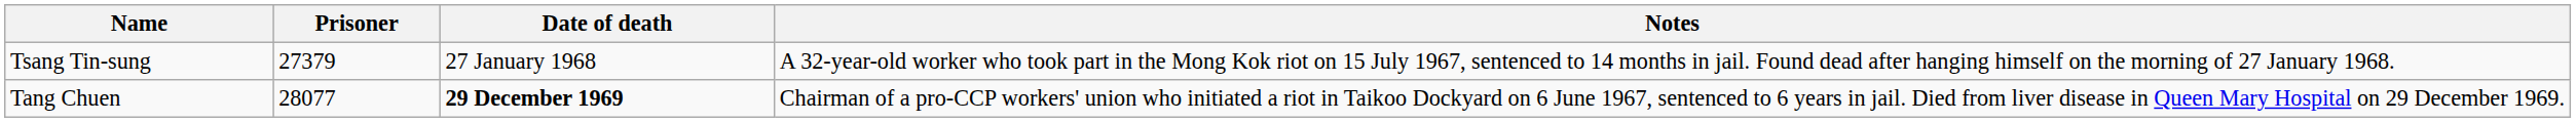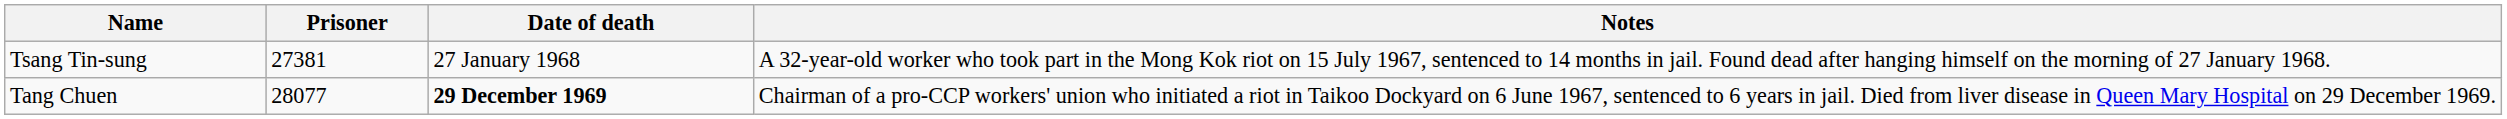 <table class="wikitable" style="font-size:95%;">
 <tr>
 <th>Name</th>
 <th>Prisoner </th>
 <th>Date of death</th>
 <th width = "70%">Notes</th>
 </tr>
 <tr>
 <td>Tsang Tin-sung</td>
-<td>27379</td>
+<td>27381</td>
 <td>27 January 1968</td>
 <td>A 32-year-old worker who took part in the Mong Kok riot on 15 July 1967, sentenced to 14 months in jail. Found dead after hanging himself on the morning of 27 January 1968.</td>
 </tr>
 <tr>
 <td>Tang Chuen</td>
 <td>28077</td>
 <td><strong>29 December 1969</strong></td>
 <td>Chairman of a pro-CCP workers' union who initiated a riot in Taikoo Dockyard on 6 June 1967, sentenced to 6 years in jail. Died from liver disease in <a href='#'>Queen Mary Hospital</a> on 29 December 1969.</td>
 </tr>
 </table>
